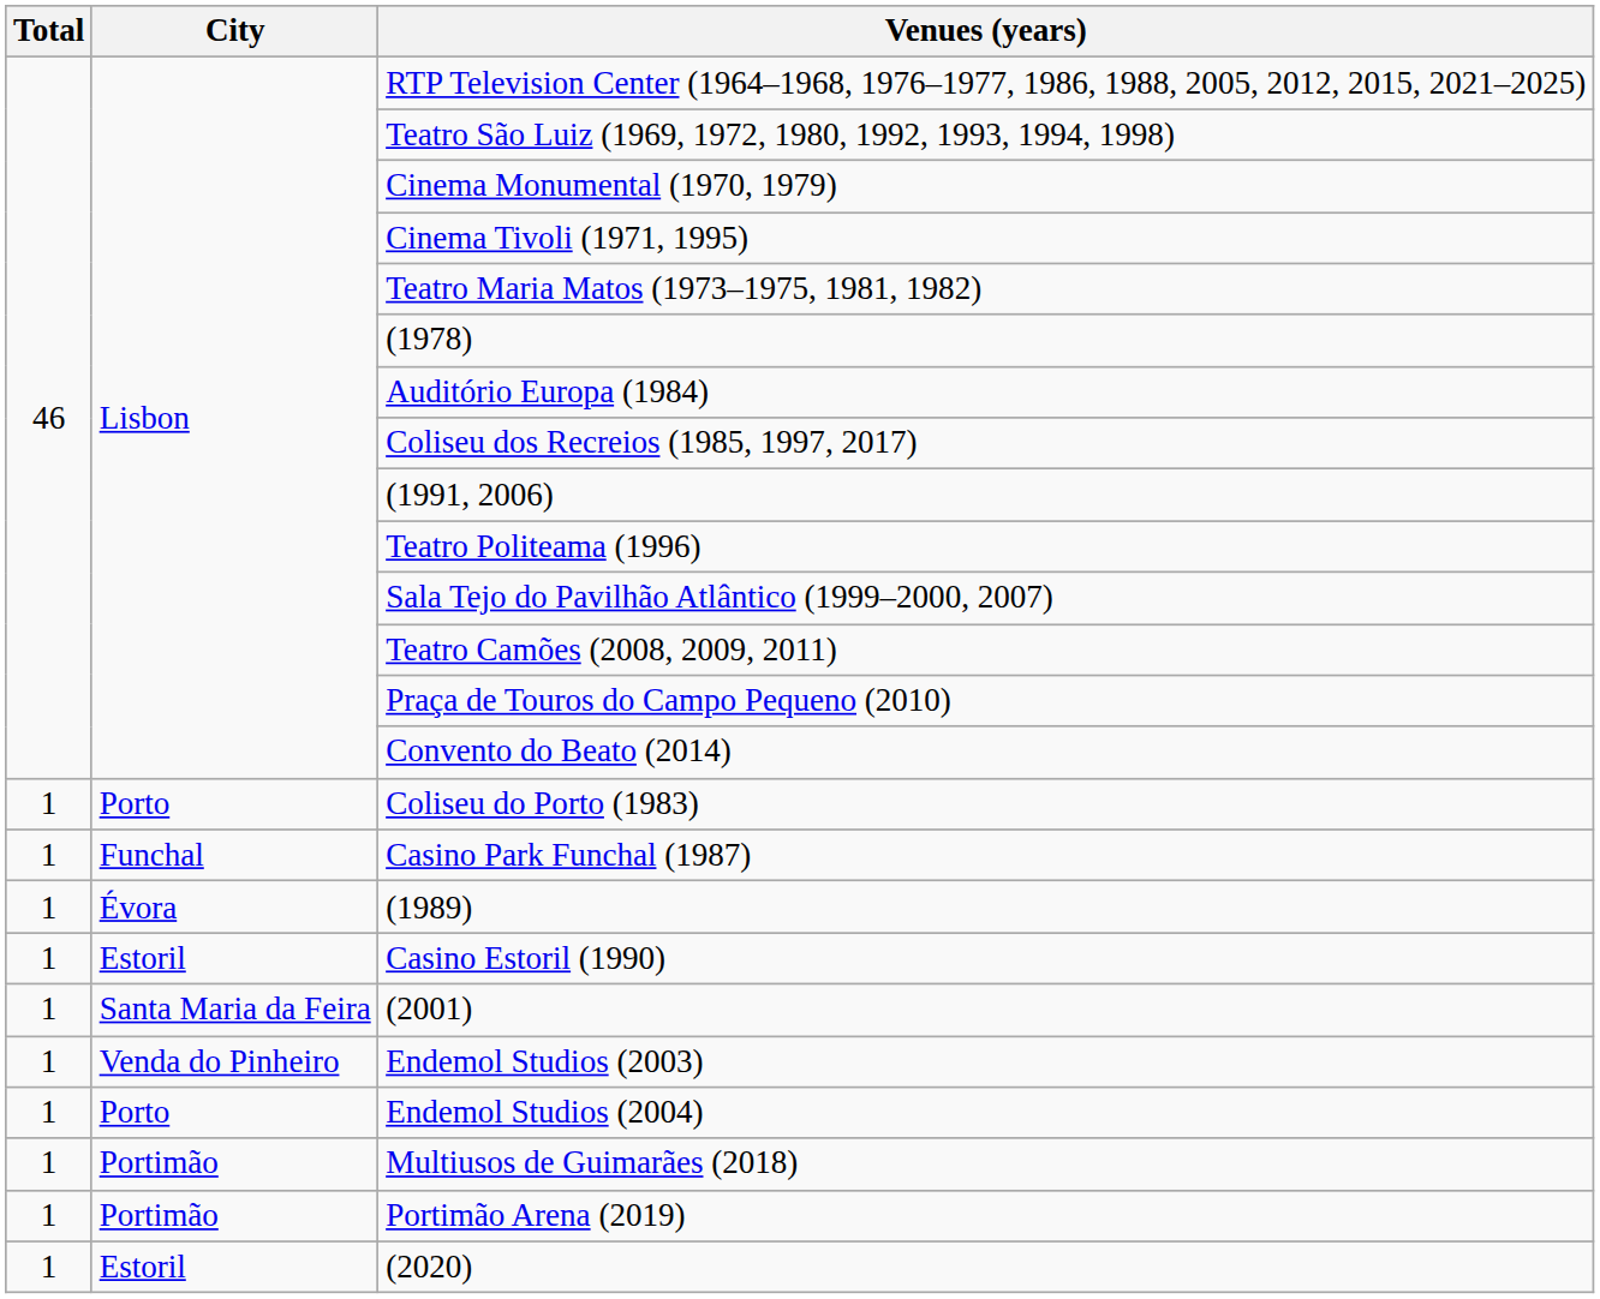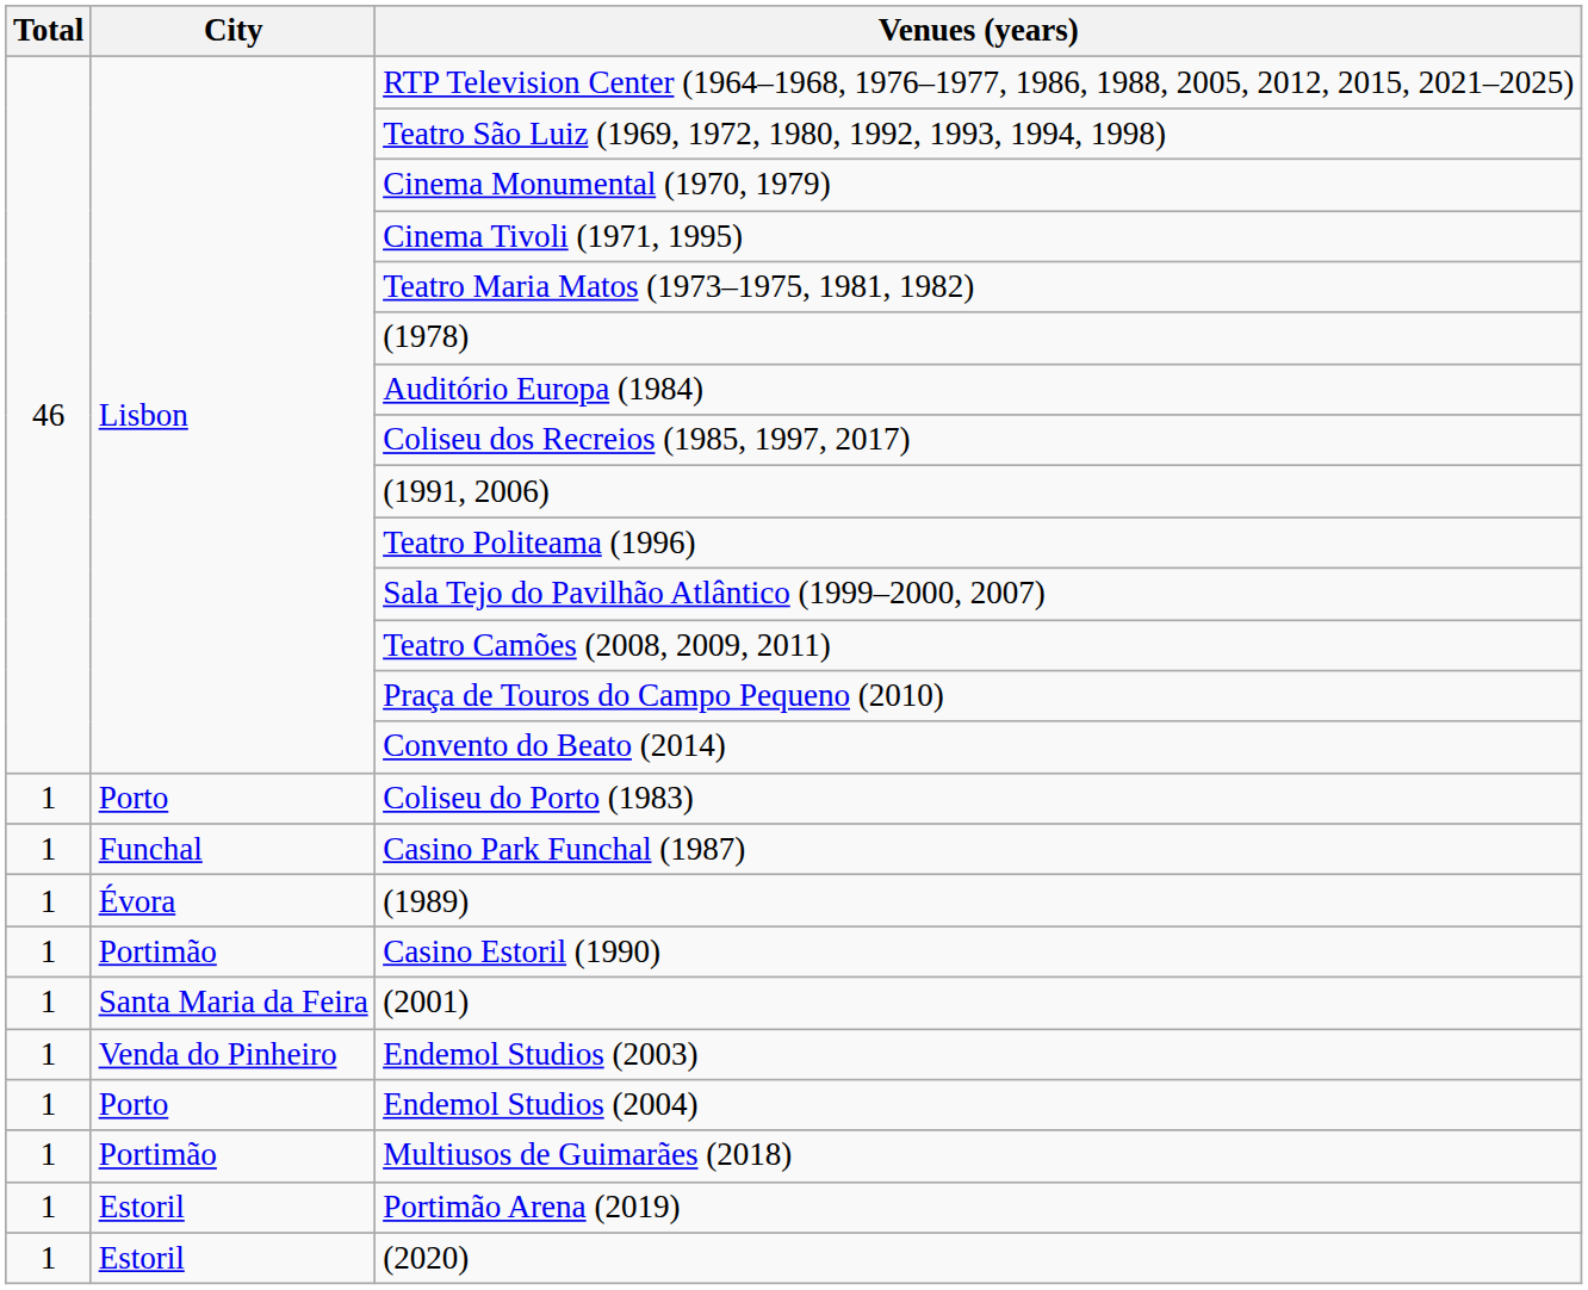 <table class="wikitable">
 <tr>
 <th>Total</th>
 <th>City</th>
 <th>Venues (years)</th>
 </tr>
 <tr>
 <td rowspan=14 align=center>46</td>
 <td rowspan=14><a href='#'>Lisbon</a></td>
 <td><a href='#'>RTP Television Center</a> (1964–1968, 1976–1977, 1986, 1988, 2005, 2012, 2015, 2021–2025)</td>
 </tr>
 <tr>
 <td><a href='#'>Teatro São Luiz</a> (1969, 1972, 1980, 1992, 1993, 1994, 1998)</td>
 </tr>
 <tr>
 <td><a href='#'>Cinema Monumental</a> (1970, 1979)</td>
 </tr>
 <tr>
 <td><a href='#'>Cinema Tivoli</a> (1971, 1995)</td>
 </tr>
 <tr>
 <td><a href='#'>Teatro Maria Matos</a> (1973–1975, 1981, 1982)</td>
 </tr>
 <tr>
 <td> (1978)</td>
 </tr>
 <tr>
 <td><a href='#'>Auditório Europa</a> (1984)</td>
 </tr>
 <tr>
 <td><a href='#'>Coliseu dos Recreios</a> (1985, 1997, 2017)</td>
 </tr>
 <tr>
 <td> (1991, 2006)</td>
 </tr>
 <tr>
 <td><a href='#'>Teatro Politeama</a> (1996)</td>
 </tr>
 <tr>
 <td><a href='#'>Sala Tejo do Pavilhão Atlântico</a> (1999–2000, 2007)</td>
 </tr>
 <tr>
 <td><a href='#'>Teatro Camões</a> (2008, 2009, 2011)</td>
 </tr>
 <tr>
 <td><a href='#'>Praça de Touros do Campo Pequeno</a> (2010)</td>
 </tr>
 <tr>
 <td><a href='#'>Convento do Beato</a> (2014)</td>
 </tr>
 <tr>
 <td align=center>1</td>
 <td><a href='#'>Porto</a></td>
 <td><a href='#'>Coliseu do Porto</a> (1983)</td>
 </tr>
 <tr>
 <td align=center>1</td>
 <td><a href='#'>Funchal</a></td>
 <td><a href='#'>Casino Park Funchal</a> (1987)</td>
 </tr>
 <tr>
 <td align=center>1</td>
 <td><a href='#'>Évora</a></td>
 <td> (1989)</td>
 </tr>
 <tr>
 <td align=center>1</td>
-<td><a href='#'>Estoril</a></td>
+<td><a href='#'>Portimão</a></td>
 <td><a href='#'>Casino Estoril</a> (1990)</td>
 </tr>
 <tr>
 <td align=center>1</td>
 <td><a href='#'>Santa Maria da Feira</a></td>
 <td> (2001)</td>
 </tr>
 <tr>
 <td align=center>1</td>
 <td><a href='#'>Venda do Pinheiro</a></td>
 <td><a href='#'>Endemol Studios</a> (2003)</td>
 </tr>
 <tr>
 <td align=center>1</td>
 <td><a href='#'>Porto</a></td>
 <td><a href='#'>Endemol Studios</a> (2004)</td>
 </tr>
 <tr>
 <td align=center>1</td>
 <td><a href='#'>Portimão</a></td>
 <td><a href='#'>Multiusos de Guimarães</a> (2018)</td>
 </tr>
 <tr>
 <td align=center>1</td>
-<td><a href='#'>Portimão</a></td>
+<td><a href='#'>Estoril</a></td>
 <td><a href='#'>Portimão Arena</a> (2019)</td>
 </tr>
 <tr>
 <td align=center>1</td>
 <td><a href='#'>Estoril</a></td>
 <td> (2020)</td>
 </tr>
 </table>
